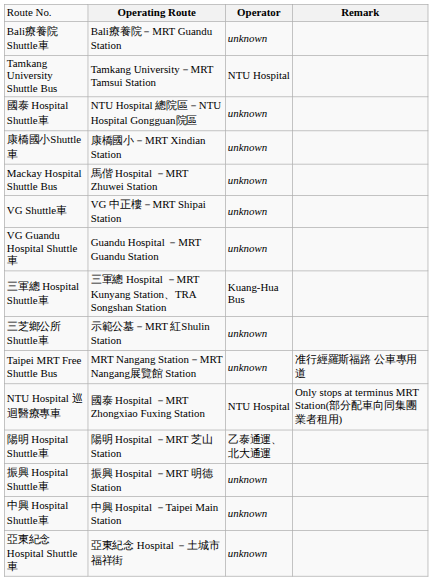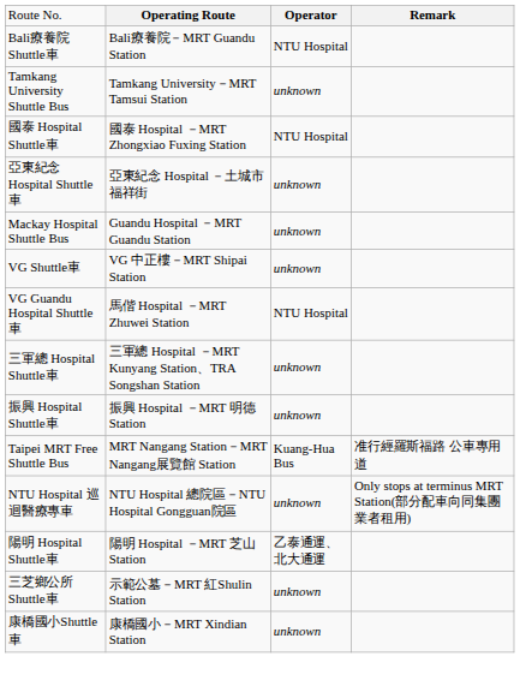 <table class="wikitable"  style="width:100%; margin:auto;">
 <tr>
 <td>Route No.</td>
 <th>Operating Route</th>
 <th>Operator</th>
 <th>Remark</th>
 </tr>
 <tr>
 <td>Bali療養院Shuttle車</td>
 <td>Bali療養院－MRT Guandu Station</td>
-<td><em>unknown</em></td>
+<td>NTU Hospital</td>
 <td></td>
 </tr>
 <tr>
 <td>Tamkang University Shuttle Bus</td>
 <td>Tamkang University－MRT Tamsui Station</td>
+<td><em>unknown</em></td>
+<td></td>
+</tr>
+<tr>
+<td>國泰 Hospital Shuttle車</td>
+<td>國泰 Hospital －MRT Zhongxiao Fuxing Station</td>
 <td>NTU Hospital</td>
 <td></td>
 </tr>
 <tr>
-<td>國泰 Hospital Shuttle車</td>
-<td>NTU Hospital 總院區－NTU Hospital Gongguan院區</td>
-<td><em>unknown</em></td>
-<td></td>
-</tr>
-<tr>
-<td>康橋國小Shuttle車</td>
-<td>康橋國小－MRT Xindian Station</td>
+<td>亞東紀念 Hospital Shuttle車</td>
+<td>亞東紀念 Hospital －土城市福祥街</td>
 <td><em>unknown</em></td>
 <td></td>
 </tr>
 <tr>
 <td>Mackay Hospital Shuttle Bus</td>
-<td>馬偕 Hospital －MRT Zhuwei Station</td>
+<td>Guandu Hospital －MRT Guandu Station</td>
 <td><em>unknown</em></td>
 <td></td>
 </tr>
 <tr>
 <td>VG Shuttle車</td>
 <td>VG 中正樓－MRT Shipai Station</td>
 <td><em>unknown</em></td>
 <td></td>
 </tr>
 <tr>
 <td>VG Guandu Hospital Shuttle車</td>
-<td>Guandu Hospital －MRT Guandu Station</td>
-<td><em>unknown</em></td>
+<td>馬偕 Hospital －MRT Zhuwei Station</td>
+<td>NTU Hospital</td>
 <td></td>
 </tr>
 <tr>
 <td>三軍總 Hospital Shuttle車</td>
 <td>三軍總 Hospital －MRT Kunyang Station、TRA Songshan Station</td>
+<td><em>unknown</em></td>
+<td></td>
+</tr>
+<tr>
+<td>振興 Hospital Shuttle車</td>
+<td>振興 Hospital －MRT 明德 Station</td>
+<td><em>unknown</em></td>
+<td></td>
+</tr>
+<tr>
+<td>Taipei MRT Free Shuttle Bus</td>
+<td>MRT Nangang Station－MRT Nangang展覽館 Station</td>
 <td>Kuang-Hua Bus</td>
+<td>准行經羅斯福路 公車專用道</td>
+</tr>
+<tr>
+<td>NTU Hospital 巡迴醫療專車</td>
+<td>NTU Hospital 總院區－NTU Hospital Gongguan院區</td>
+<td><em>unknown</em></td>
+<td>Only stops at terminus MRT Station(部分配車向同集團業者租用)</td>
+</tr>
+<tr>
+<td>陽明 Hospital Shuttle車</td>
+<td>陽明 Hospital －MRT 芝山 Station</td>
+<td>乙泰通運、北大通運</td>
 <td></td>
 </tr>
 <tr>
 <td>三芝鄉公所Shuttle車</td>
 <td>示範公墓－MRT 紅Shulin Station</td>
 <td><em>unknown</em></td>
 <td></td>
 </tr>
 <tr>
-<td>Taipei MRT Free Shuttle Bus</td>
-<td>MRT Nangang Station－MRT Nangang展覽館 Station</td>
-<td><em>unknown</em></td>
-<td>准行經羅斯福路 公車專用道</td>
-</tr>
-<tr>
-<td>NTU Hospital 巡迴醫療專車</td>
-<td>國泰 Hospital －MRT Zhongxiao Fuxing Station</td>
-<td>NTU Hospital</td>
-<td>Only stops at terminus MRT Station(部分配車向同集團業者租用)</td>
-</tr>
-<tr>
-<td>陽明 Hospital Shuttle車</td>
-<td>陽明 Hospital －MRT 芝山 Station</td>
-<td>乙泰通運、北大通運</td>
-<td></td>
-</tr>
-<tr>
-<td>振興 Hospital Shuttle車</td>
-<td>振興 Hospital －MRT 明德 Station</td>
-<td><em>unknown</em></td>
-<td></td>
-</tr>
-<tr>
-<td>中興 Hospital Shuttle車</td>
-<td>中興 Hospital －Taipei Main Station</td>
-<td><em>unknown</em></td>
-<td></td>
-</tr>
-<tr>
-<td>亞東紀念 Hospital Shuttle車</td>
-<td>亞東紀念 Hospital －土城市福祥街</td>
+<td>康橋國小Shuttle車</td>
+<td>康橋國小－MRT Xindian Station</td>
 <td><em>unknown</em></td>
 <td></td>
 </tr>
 </table>
